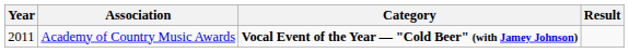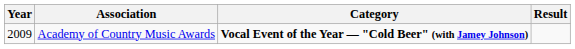 <table class="wikitable">
 <tr>
 <th>Year</th>
 <th>Association</th>
 <th>Category</th>
 <th>Result</th>
 </tr>
 <tr>
-<td>2011</td>
+<td>2009</td>
 <td><a href='#'>Academy of Country Music Awards</a></td>
 <td><strong>Vocal Event of the Year — "Cold Beer" <small>(with <a href='#'>Jamey Johnson</a>)</small></strong></td>
 <td></td>
 </tr>
 </table>
